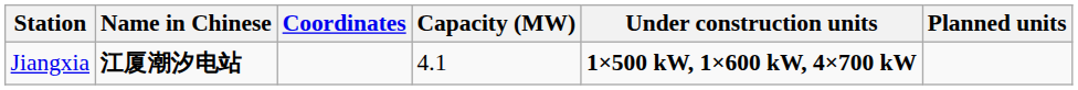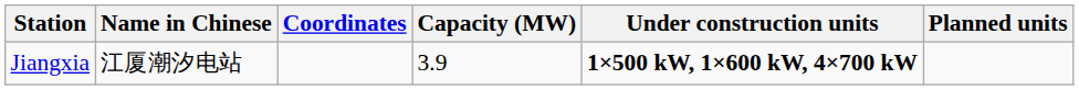 <table class="wikitable sortable">
 <tr>
 <th>Station</th>
 <th>Name in Chinese</th>
 <th><a href='#'>Coordinates</a></th>
 <th>Capacity (MW)</th>
 <th>Under construction units</th>
 <th>Planned units</th>
 </tr>
 <tr>
 <td><a href='#'>Jiangxia</a></td>
-<td><strong>江厦潮汐电站</strong></td>
+<td>江厦潮汐电站</td>
 <td></td>
-<td>4.1</td>
+<td>3.9</td>
 <td><strong>1×500 kW, 1×600 kW, 4×700 kW</strong></td>
 <td></td>
 </tr>
 </table>
